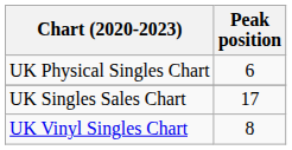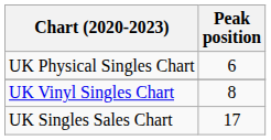 <table class="wikitable">
 <tr>
 <th>Chart (2020-2023)</th>
 <th>Peak<br>position</th>
 </tr>
 <tr>
 <td>UK Physical Singles Chart</td>
 <td align="center">6</td>
 </tr>
 <tr>
 </tr>
 <tr>
+<td><a href='#'>UK Vinyl Singles Chart</a></td>
+<td align="center">8</td>
+</tr>
+<tr>
 <td>UK Singles Sales Chart</td>
 <td align="center">17</td>
 </tr>
-<tr>
-<td><a href='#'>UK Vinyl Singles Chart</a></td>
-<td align="center">8</td>
-</tr>
 </table>
